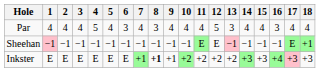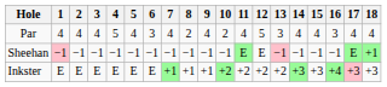 <table class="wikitable" style="text-align:center">
 <tr>
 <th>Hole</th>
 <th> 1 </th>
 <th> 2 </th>
 <th> 3 </th>
 <th> 4 </th>
 <th> 5 </th>
 <th> 6 </th>
 <th> 7 </th>
 <th> 8 </th>
 <th> 9 </th>
 <th>10</th>
 <th>11</th>
 <th>12</th>
 <th>13</th>
 <th>14</th>
 <th>15</th>
 <th>16</th>
 <th>17</th>
 <th>18</th>
 </tr>
 <tr>
 <td>Par</td>
 <td>4</td>
 <td>4</td>
 <td>4</td>
 <td>5</td>
 <td>4</td>
 <td>3</td>
 <td>4</td>
-<td>3</td>
+<td>2</td>
 <td>4</td>
-<td>4</td>
+<td>2</td>
 <td>4</td>
 <td>5</td>
 <td>3</td>
 <td>4</td>
 <td>4</td>
 <td>3</td>
 <td>4</td>
 <td>4</td>
 </tr>
 <tr>
 <td align=left> Sheehan</td>
 <td style="background: Pink;">−1</td>
 <td>−1</td>
 <td>−1</td>
 <td>−1</td>
 <td>−1</td>
 <td>−1</td>
 <td>−1</td>
 <td>−1</td>
 <td>−1</td>
 <td>−1</td>
 <td style="background: PaleGreen;">E</td>
 <td>E</td>
 <td style="background: Pink;">−1</td>
 <td>−1</td>
 <td>−1</td>
 <td>−1</td>
 <td style="background: PaleGreen;">E</td>
 <td style="background: PaleGreen;">+1</td>
 </tr>
 <tr>
 <td align=left> Inkster</td>
 <td>E</td>
 <td>E</td>
 <td>E</td>
 <td>E</td>
 <td>E</td>
 <td>E</td>
 <td style="background: PaleGreen;">+1</td>
-<td><strong>+1</strong></td>
+<td>+1</td>
 <td>+1</td>
 <td style="background: PaleGreen;">+2</td>
 <td>+2</td>
 <td>+2</td>
 <td>+2</td>
 <td style="background: PaleGreen;">+3</td>
 <td>+3</td>
 <td style="background: PaleGreen;">+4</td>
 <td style="background: Pink;">+3</td>
 <td>+3</td>
 </tr>
 </table>
